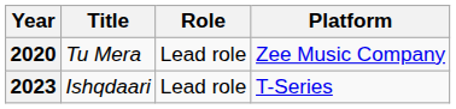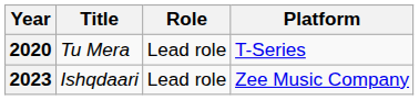 <table class="wikitable plainrowheaders sortable">
 <tr>
 <th scope="col">Year</th>
 <th scope="col">Title</th>
 <th scope="col">Role</th>
 <th scope="col">Platform</th>
 </tr>
 <tr>
 <th scope="row">2020</th>
 <td><em>Tu Mera</em></td>
 <td>Lead role</td>
-<td><a href='#'>Zee Music Company</a></td>
+<td><a href='#'>T-Series</a></td>
 </tr>
 <tr>
 <th scope="row">2023</th>
 <td><em>Ishqdaari</em></td>
 <td>Lead role</td>
-<td><a href='#'>T-Series</a></td>
+<td><a href='#'>Zee Music Company</a></td>
 </tr>
 </table>
